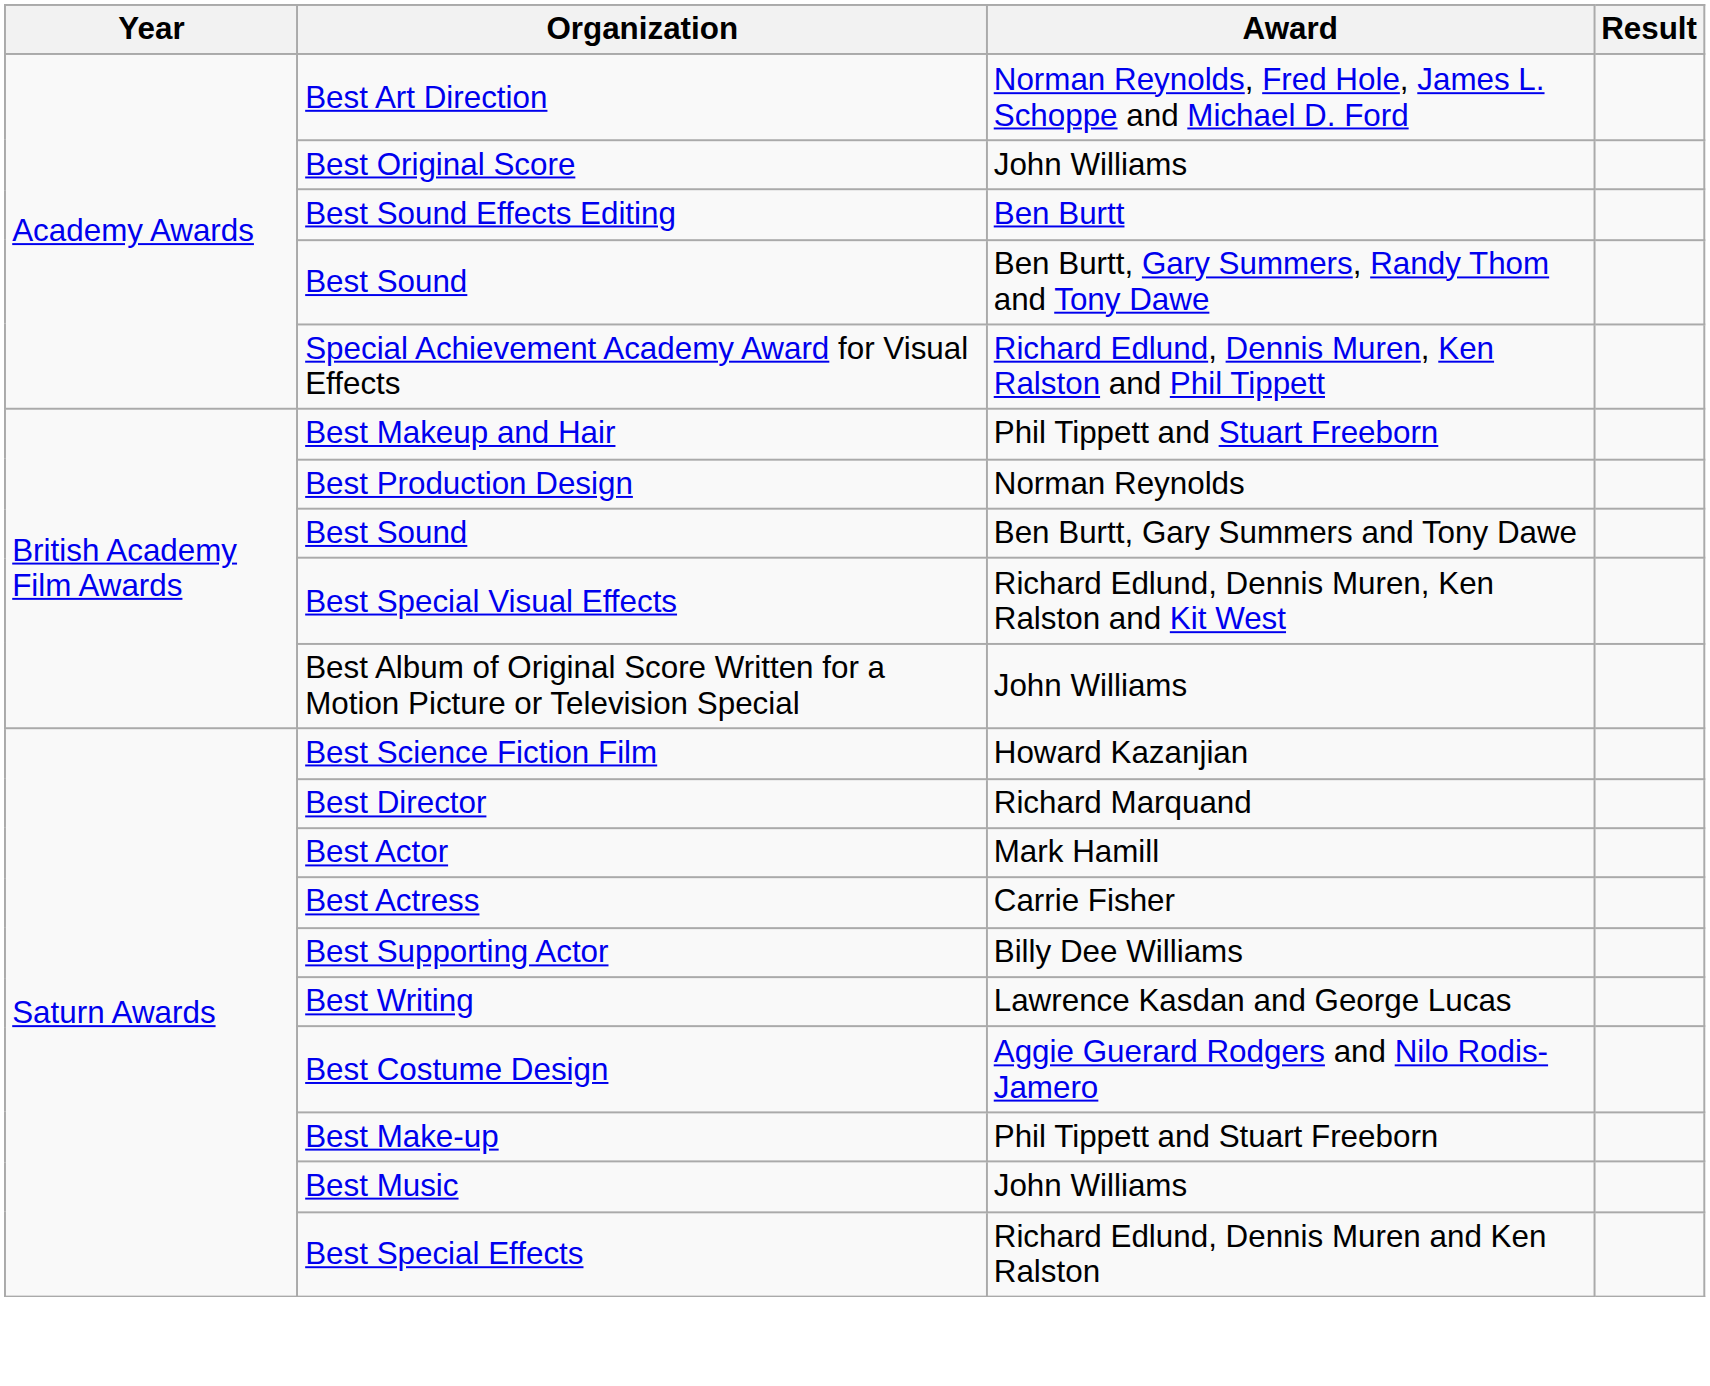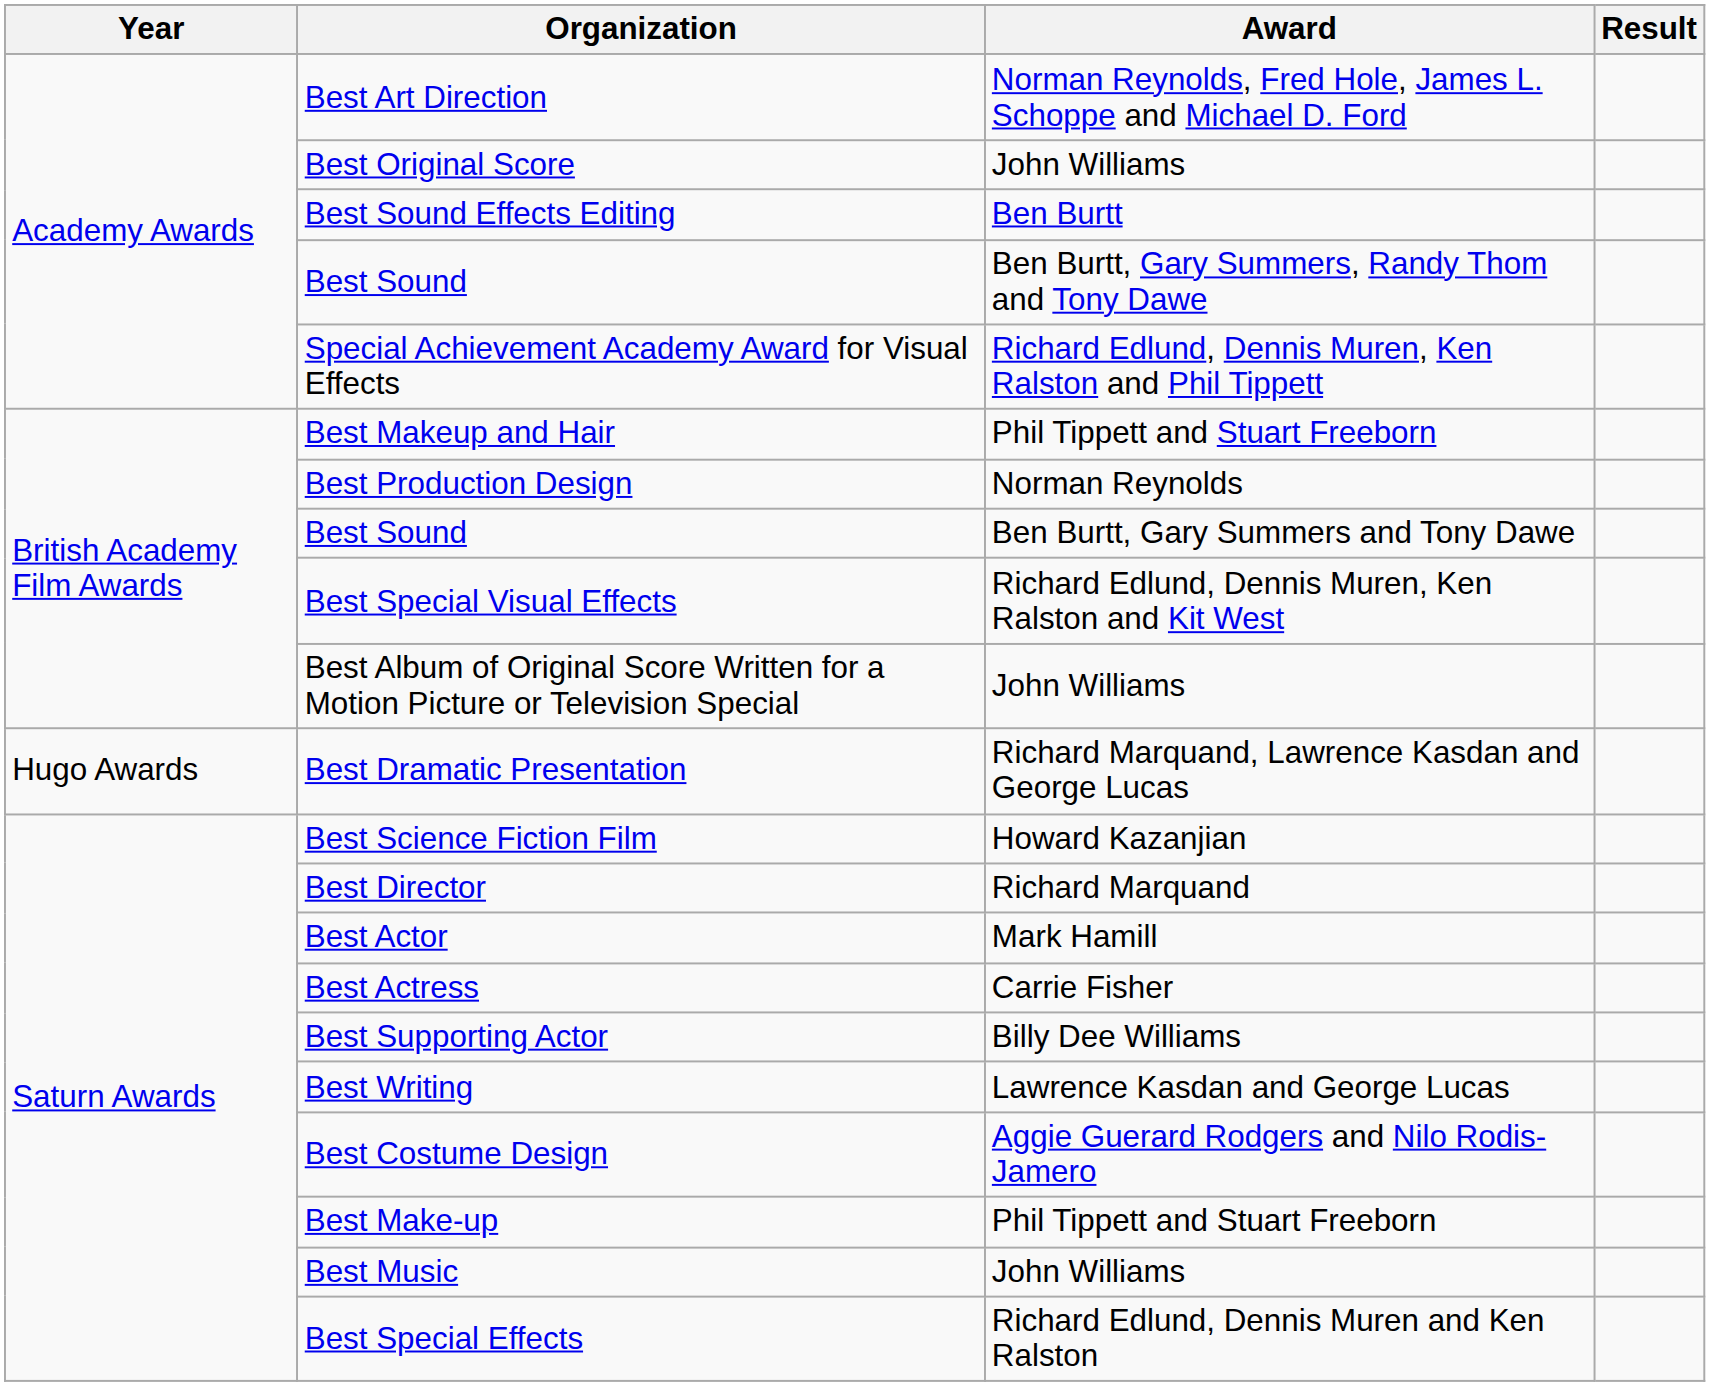 <table class="wikitable sortable plainrowheaders" border="1">
 <tr>
 <th>Year</th>
 <th>Organization</th>
 <th>Award</th>
 <th>Result</th>
 </tr>
 <tr>
 <td rowspan="5"><a href='#'>Academy Awards</a> </td>
 <td><a href='#'>Best Art Direction</a></td>
 <td><a href='#'>Norman Reynolds</a>, <a href='#'>Fred Hole</a>, <a href='#'>James L. Schoppe</a> and <a href='#'>Michael D. Ford</a></td>
 <td></td>
 </tr>
 <tr>
 <td><a href='#'>Best Original Score</a></td>
 <td>John Williams</td>
 <td></td>
 </tr>
 <tr>
 <td><a href='#'>Best Sound Effects Editing</a></td>
 <td><a href='#'>Ben Burtt</a></td>
 <td></td>
 </tr>
 <tr>
 <td><a href='#'>Best Sound</a></td>
 <td>Ben Burtt, <a href='#'>Gary Summers</a>, <a href='#'>Randy Thom</a> and <a href='#'>Tony Dawe</a></td>
 <td></td>
 </tr>
 <tr>
 <td><a href='#'>Special Achievement Academy Award</a> for Visual Effects</td>
 <td><a href='#'>Richard Edlund</a>, <a href='#'>Dennis Muren</a>, <a href='#'>Ken Ralston</a> and <a href='#'>Phil Tippett</a></td>
 <td></td>
 </tr>
 <tr>
 <td rowspan="5"><a href='#'>British Academy Film Awards</a></td>
 <td><a href='#'>Best Makeup and Hair</a></td>
 <td>Phil Tippett and <a href='#'>Stuart Freeborn</a></td>
 <td></td>
 </tr>
 <tr>
 <td><a href='#'>Best Production Design</a></td>
 <td>Norman Reynolds</td>
 <td></td>
 </tr>
 <tr>
 <td><a href='#'>Best Sound</a></td>
 <td>Ben Burtt, Gary Summers and Tony Dawe</td>
 <td></td>
 </tr>
 <tr>
 <td><a href='#'>Best Special Visual Effects</a></td>
 <td>Richard Edlund, Dennis Muren, Ken Ralston and <a href='#'>Kit West</a></td>
 <td></td>
 </tr>
 <tr>
 <td>Best Album of Original Score Written for a Motion Picture or Television Special</td>
 <td>John Williams</td>
 <td></td>
 </tr>
 <tr>
+<td>Hugo Awards</td>
+<td><a href='#'>Best Dramatic Presentation</a></td>
+<td>Richard Marquand, Lawrence Kasdan and George Lucas</td>
+<td></td>
+</tr>
+<tr>
 <td rowspan="10"><a href='#'>Saturn Awards</a></td>
 <td><a href='#'>Best Science Fiction Film</a></td>
 <td>Howard Kazanjian</td>
 <td></td>
 </tr>
 <tr>
 <td><a href='#'>Best Director</a></td>
 <td>Richard Marquand</td>
 <td></td>
 </tr>
 <tr>
 <td><a href='#'>Best Actor</a></td>
 <td>Mark Hamill</td>
 <td></td>
 </tr>
 <tr>
 <td><a href='#'>Best Actress</a></td>
 <td>Carrie Fisher</td>
 <td></td>
 </tr>
 <tr>
 <td><a href='#'>Best Supporting Actor</a></td>
 <td>Billy Dee Williams</td>
 <td></td>
 </tr>
 <tr>
 <td><a href='#'>Best Writing</a></td>
 <td>Lawrence Kasdan and George Lucas</td>
 <td></td>
 </tr>
 <tr>
 <td><a href='#'>Best Costume Design</a></td>
 <td><a href='#'>Aggie Guerard Rodgers</a> and <a href='#'>Nilo Rodis-Jamero</a></td>
 <td></td>
 </tr>
 <tr>
 <td><a href='#'>Best Make-up</a></td>
 <td>Phil Tippett and Stuart Freeborn</td>
 <td></td>
 </tr>
 <tr>
 <td><a href='#'>Best Music</a></td>
 <td>John Williams</td>
 <td></td>
 </tr>
 <tr>
 <td><a href='#'>Best Special Effects</a></td>
 <td>Richard Edlund, Dennis Muren and Ken Ralston</td>
 <td></td>
 </tr>
 </table>
